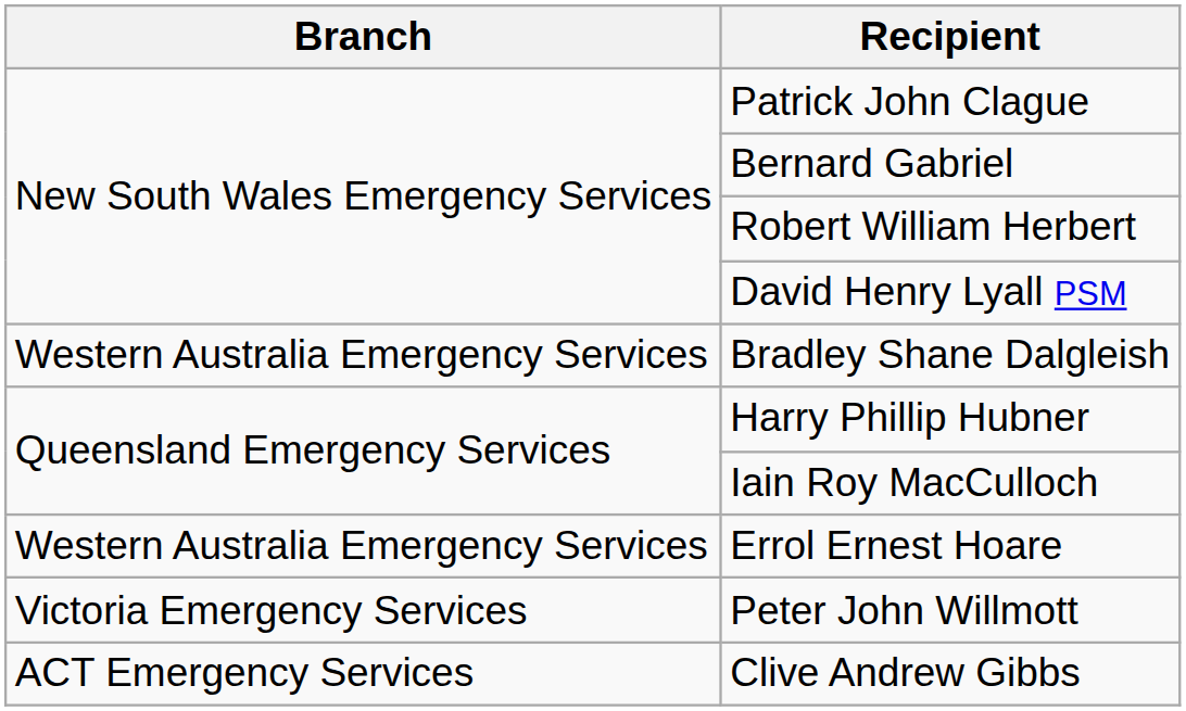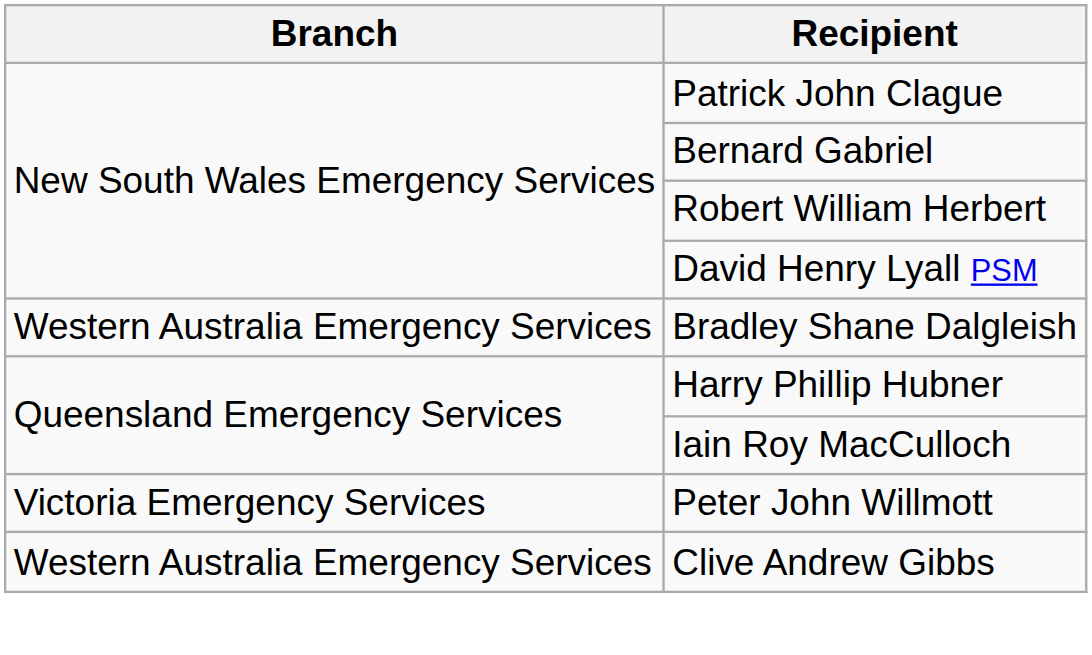 <table class=wikitable>
 <tr>
 <th>Branch</th>
 <th>Recipient</th>
 </tr>
 <tr>
 <td rowspan="4">New South Wales Emergency Services</td>
 <td>Patrick John Clague</td>
 </tr>
 <tr>
 <td>Bernard Gabriel</td>
 </tr>
 <tr>
 <td>Robert William Herbert</td>
 </tr>
 <tr>
 <td>David Henry Lyall <small><a href='#'>PSM</a></small></td>
 </tr>
 <tr>
 <td>Western Australia Emergency Services</td>
 <td>Bradley Shane Dalgleish</td>
 </tr>
 <tr>
 <td rowspan="2">Queensland Emergency Services</td>
 <td>Harry Phillip Hubner</td>
 </tr>
 <tr>
 <td>Iain Roy MacCulloch</td>
 </tr>
 <tr>
-<td>Western Australia Emergency Services</td>
-<td>Errol Ernest Hoare</td>
-</tr>
-<tr>
 <td>Victoria Emergency Services</td>
 <td>Peter John Willmott</td>
 </tr>
 <tr>
-<td>ACT Emergency Services</td>
+<td>Western Australia Emergency Services</td>
 <td>Clive Andrew Gibbs</td>
 </tr>
 </table>
